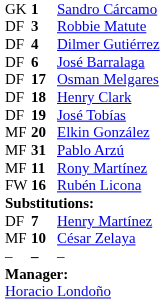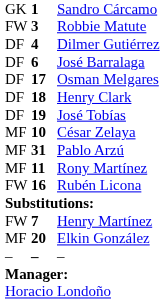 <table style = "font-size: 90%" cellspacing = "0" cellpadding = "0">
 <tr>
 <td colspan = 4></td>
 </tr>
 <tr>
 <th style="width:25px;"></th>
 <th style="width:25px;"></th>
 </tr>
 <tr>
 <td>GK</td>
 <td><strong>1</strong></td>
 <td> <a href='#'>Sandro Cárcamo</a></td>
 </tr>
 <tr>
-<td>DF</td>
+<td>FW</td>
 <td><strong>3</strong></td>
 <td> <a href='#'>Robbie Matute</a></td>
 </tr>
 <tr>
 <td>DF</td>
 <td><strong>4</strong></td>
 <td> <a href='#'>Dilmer Gutiérrez</a></td>
 </tr>
 <tr>
 <td>DF</td>
 <td><strong>6</strong></td>
 <td> <a href='#'>José Barralaga</a></td>
 </tr>
 <tr>
 <td>DF</td>
 <td><strong>17</strong></td>
 <td> <a href='#'>Osman Melgares</a></td>
 </tr>
 <tr>
 <td>DF</td>
 <td><strong>18</strong></td>
 <td> <a href='#'>Henry Clark</a></td>
 </tr>
 <tr>
 <td>DF</td>
 <td><strong>19</strong></td>
 <td> <a href='#'>José Tobías</a></td>
 </tr>
 <tr>
 <td>MF</td>
-<td><strong>20</strong></td>
-<td> <a href='#'>Elkin González</a></td>
+<td><strong>10</strong></td>
+<td> <a href='#'>César Zelaya</a></td>
 <td></td>
 <td></td>
 </tr>
 <tr>
 <td>MF</td>
 <td><strong>31</strong></td>
 <td> <a href='#'>Pablo Arzú</a></td>
 </tr>
 <tr>
 <td>MF</td>
 <td><strong>11</strong></td>
 <td> <a href='#'>Rony Martínez</a></td>
 <td></td>
 <td></td>
 </tr>
 <tr>
 <td>FW</td>
 <td><strong>16</strong></td>
 <td> <a href='#'>Rubén Licona</a></td>
 </tr>
 <tr>
 <td colspan = 3><strong>Substitutions:</strong></td>
 </tr>
 <tr>
-<td>DF</td>
+<td>FW</td>
 <td><strong>7</strong></td>
 <td> <a href='#'>Henry Martínez</a></td>
 <td></td>
 <td></td>
 </tr>
 <tr>
 <td>MF</td>
-<td><strong>10</strong></td>
-<td> <a href='#'>César Zelaya</a></td>
+<td><strong>20</strong></td>
+<td> <a href='#'>Elkin González</a></td>
 <td></td>
 <td></td>
 </tr>
 <tr>
 <td>–</td>
 <td><strong>–</strong></td>
 <td> –</td>
 </tr>
 <tr>
 <td colspan = 3><strong>Manager:</strong></td>
 </tr>
 <tr>
 <td colspan = 3> <a href='#'>Horacio Londoño</a></td>
 </tr>
 </table>
